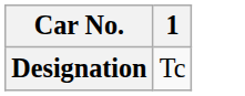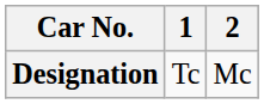 <table class="wikitable">
 <tr>
 <th>Car No.</th>
 <th>1</th>
+<th>2</th>
 </tr>
 <tr>
 <th>Designation</th>
 <td>Tc</td>
+<td>Mc</td>
 </tr>
 </table>
